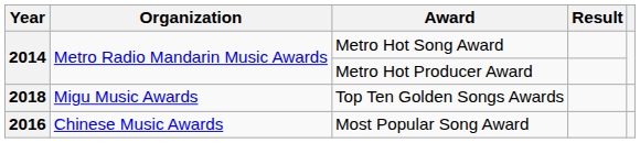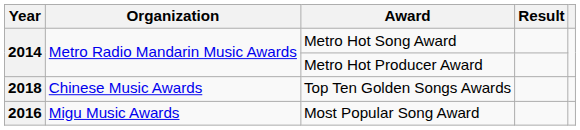 <table class="wikitable sortable plainrowheaders">
 <tr>
 <th scope="col">Year</th>
 <th scope="col">Organization</th>
 <th scope="col">Award</th>
 <th scope="col">Result</th>
 <th class="unsortable"></th>
 </tr>
 <tr>
 <th rowspan="2" scope="row">2014</th>
 <td rowspan="2"><a href='#'>Metro Radio Mandarin Music Awards</a></td>
 <td>Metro Hot Song Award</td>
 <td></td>
 <td rowspan="2" align="center"></td>
 </tr>
 <tr>
 <td>Metro Hot Producer Award</td>
 <td></td>
 </tr>
 <tr>
 <th scope="row">2018</th>
-<td><a href='#'>Migu Music Awards</a></td>
+<td><a href='#'>Chinese Music Awards</a></td>
 <td>Top Ten Golden Songs Awards</td>
 <td></td>
 <td align="center"></td>
 </tr>
 <tr>
 <th scope="row">2016</th>
-<td><a href='#'>Chinese Music Awards</a></td>
+<td><a href='#'>Migu Music Awards</a></td>
 <td>Most Popular Song Award</td>
 <td></td>
 <td align="center"></td>
 </tr>
 </table>
